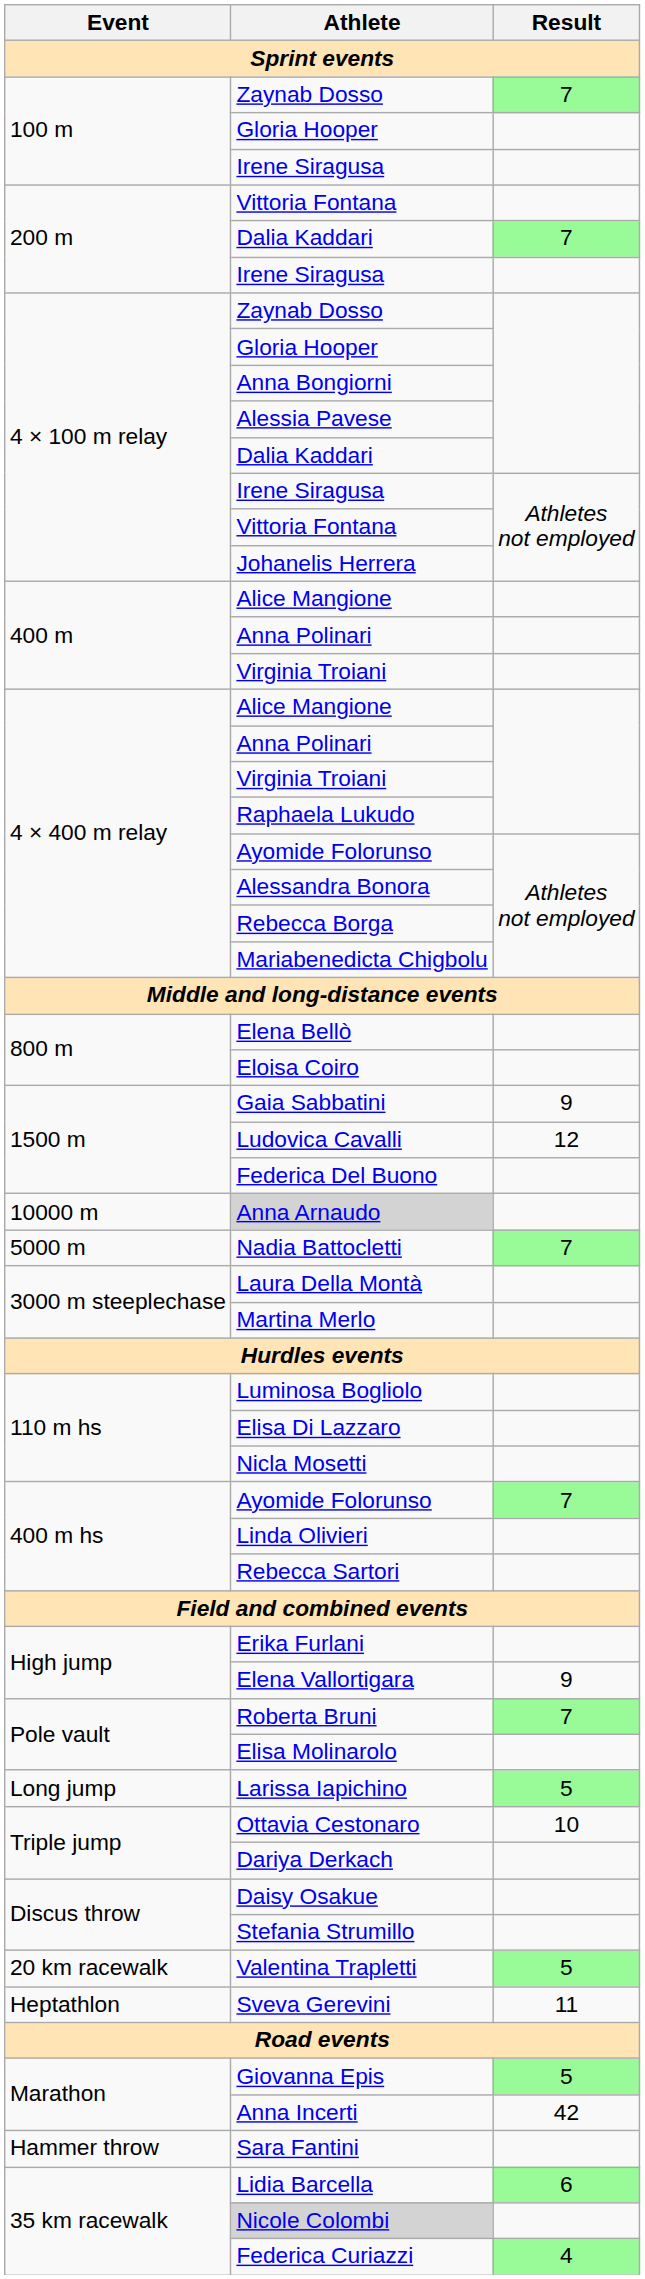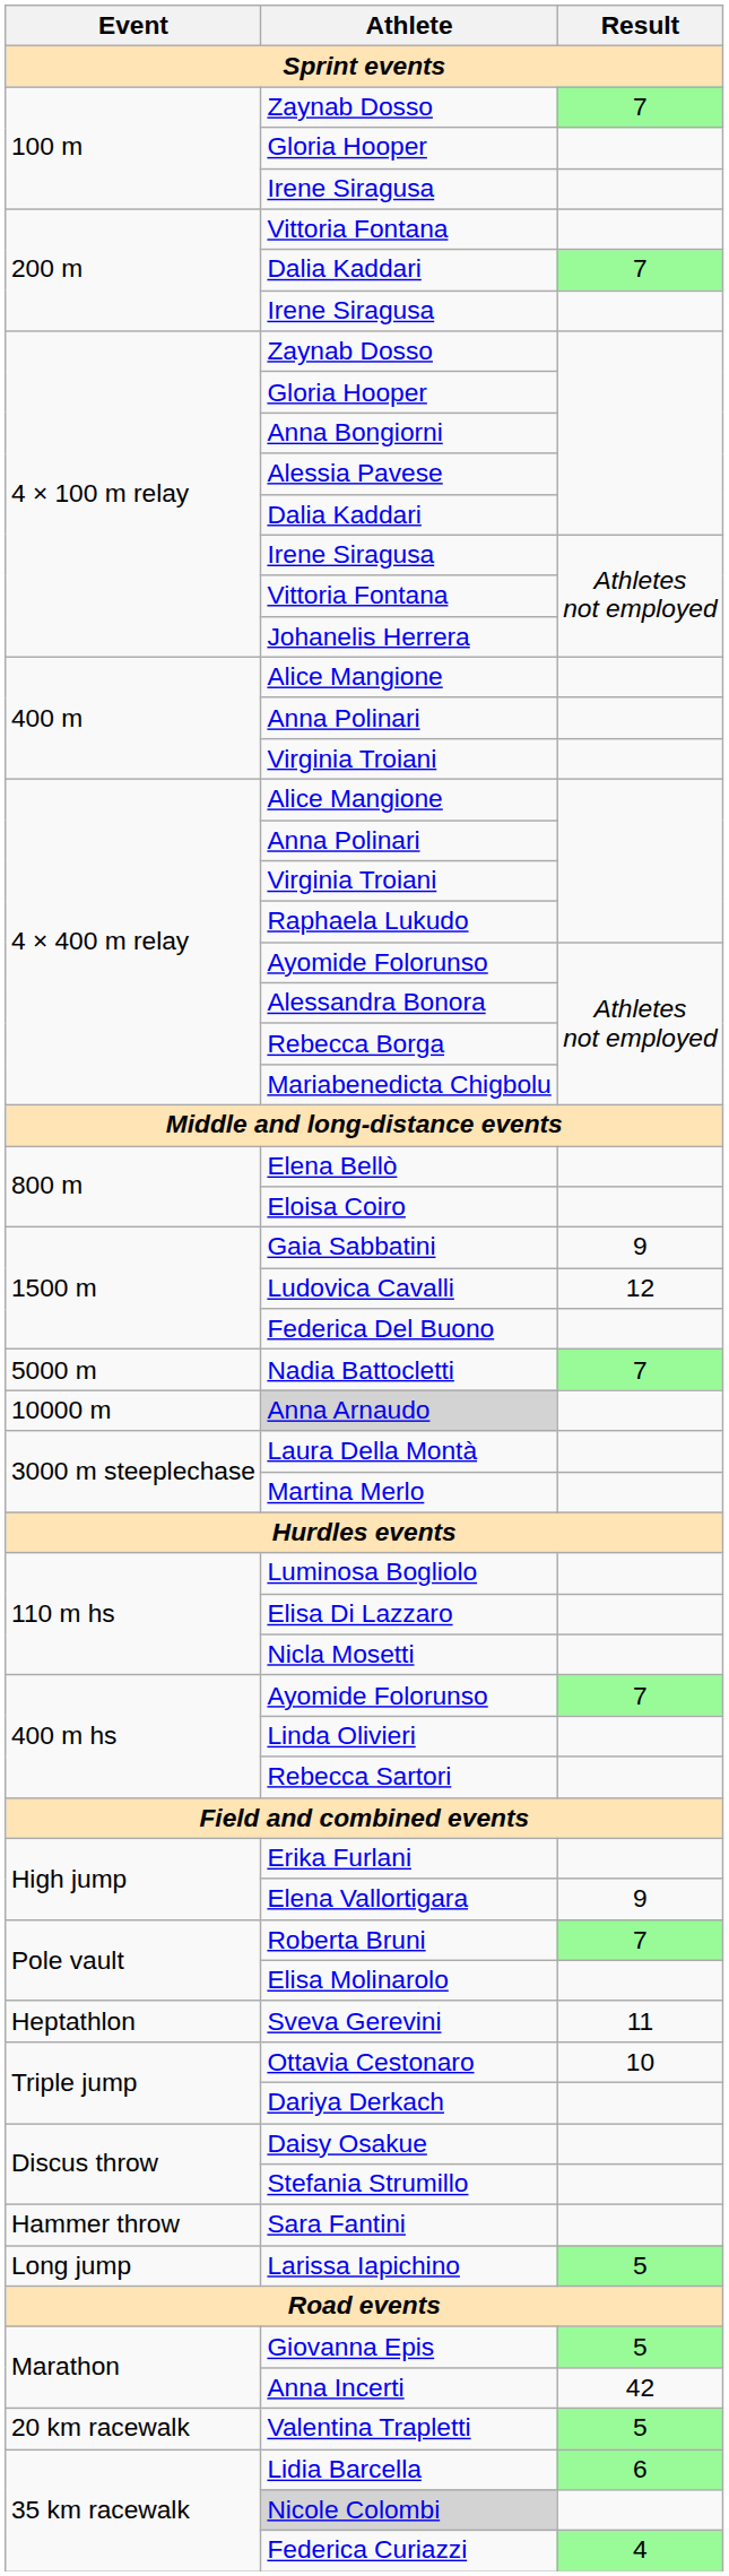 <table class="wikitable sortable" width= style="font-size:90%; text-align:left;">
 <tr>
 <th>Event</th>
 <th>Athlete</th>
 <th>Result</th>
 </tr>
 <tr>
 <td bgcolor=Moccasin colspan=3 align=center><strong><em>Sprint events</em></strong></td>
 </tr>
 <tr>
 <td rowspan=3>100 m</td>
 <td><a href='#'>Zaynab Dosso</a></td>
 <td align=center bgcolor=palegreen>7</td>
 </tr>
 <tr>
 <td><a href='#'>Gloria Hooper</a></td>
 <td align=center></td>
 </tr>
 <tr>
 <td><a href='#'>Irene Siragusa</a></td>
 <td align=center></td>
 </tr>
 <tr>
 <td rowspan=3>200 m</td>
 <td><a href='#'>Vittoria Fontana</a></td>
 <td align=center></td>
 </tr>
 <tr>
 <td><a href='#'>Dalia Kaddari</a></td>
 <td align=center bgcolor=palegreen>7</td>
 </tr>
 <tr>
 <td><a href='#'>Irene Siragusa</a></td>
 <td align=center></td>
 </tr>
 <tr>
 <td rowspan=8>4 × 100 m relay</td>
 <td><a href='#'>Zaynab Dosso</a></td>
 <td align=center rowspan=5></td>
 </tr>
 <tr>
 <td><a href='#'>Gloria Hooper</a></td>
 </tr>
 <tr>
 <td><a href='#'>Anna Bongiorni</a></td>
 </tr>
 <tr>
 <td><a href='#'>Alessia Pavese</a></td>
 </tr>
 <tr>
 <td><a href='#'>Dalia Kaddari</a></td>
 </tr>
 <tr>
 <td><a href='#'>Irene Siragusa</a></td>
 <td align=center rowspan=3><em>Athletes</em><br><em>not employed</em></td>
 </tr>
 <tr>
 <td><a href='#'>Vittoria Fontana</a></td>
 </tr>
 <tr>
 <td><a href='#'>Johanelis Herrera</a></td>
 </tr>
 <tr>
 <td rowspan=3>400 m</td>
 <td><a href='#'>Alice Mangione</a></td>
 <td align=center></td>
 </tr>
 <tr>
 <td><a href='#'>Anna Polinari</a></td>
 <td align=center></td>
 </tr>
 <tr>
 <td><a href='#'>Virginia Troiani</a></td>
 <td align=center></td>
 </tr>
 <tr>
 <td rowspan=8>4 × 400 m relay</td>
 <td><a href='#'>Alice Mangione</a></td>
 <td align=center  rowspan=4></td>
 </tr>
 <tr>
 <td><a href='#'>Anna Polinari</a></td>
 </tr>
 <tr>
 <td><a href='#'>Virginia Troiani</a></td>
 </tr>
 <tr>
 <td><a href='#'>Raphaela Lukudo</a></td>
 </tr>
 <tr>
 <td><a href='#'>Ayomide Folorunso</a></td>
 <td align=center rowspan=4><em>Athletes</em><br><em>not employed</em></td>
 </tr>
 <tr>
 <td><a href='#'>Alessandra Bonora</a></td>
 </tr>
 <tr>
 <td><a href='#'>Rebecca Borga</a></td>
 </tr>
 <tr>
 <td><a href='#'>Mariabenedicta Chigbolu</a></td>
 </tr>
 <tr>
 <td bgcolor=Moccasin colspan=3 align=center><strong><em>Middle and long-distance events</em></strong></td>
 </tr>
 <tr>
 <td rowspan=2>800 m</td>
 <td><a href='#'>Elena Bellò</a></td>
 <td align=center></td>
 </tr>
 <tr>
 <td><a href='#'>Eloisa Coiro</a></td>
 <td align=center></td>
 </tr>
 <tr>
 <td rowspan=3>1500 m</td>
 <td><a href='#'>Gaia Sabbatini</a></td>
 <td align=center>9</td>
 </tr>
 <tr>
 <td><a href='#'>Ludovica Cavalli</a></td>
 <td align=center>12</td>
 </tr>
 <tr>
 <td><a href='#'>Federica Del Buono</a></td>
 <td align=center></td>
 </tr>
 <tr>
+<td rowspan=1>5000 m</td>
+<td><a href='#'>Nadia Battocletti</a></td>
+<td align=center bgcolor=palegreen>7</td>
+</tr>
+<tr>
 <td rowspan=1>10000 m</td>
 <td bgcolor=lightgrey><a href='#'>Anna Arnaudo</a></td>
 <td align=center></td>
-</tr>
-<tr>
-<td rowspan=1>5000 m</td>
-<td><a href='#'>Nadia Battocletti</a></td>
-<td align=center bgcolor=palegreen>7</td>
 </tr>
 <tr>
 <td rowspan=2>3000 m steeplechase</td>
 <td><a href='#'>Laura Della Montà</a></td>
 <td align=center></td>
 </tr>
 <tr>
 <td><a href='#'>Martina Merlo</a></td>
 <td align=center></td>
 </tr>
 <tr>
 <td bgcolor=Moccasin colspan=3 align=center><strong><em>Hurdles events</em></strong></td>
 </tr>
 <tr>
 <td rowspan=3>110 m hs</td>
 <td><a href='#'>Luminosa Bogliolo</a></td>
 <td align=center></td>
 </tr>
 <tr>
 <td><a href='#'>Elisa Di Lazzaro</a></td>
 <td align=center></td>
 </tr>
 <tr>
 <td><a href='#'>Nicla Mosetti</a></td>
 <td align=center></td>
 </tr>
 <tr>
 <td rowspan=3>400 m hs</td>
 <td><a href='#'>Ayomide Folorunso</a></td>
 <td align=center bgcolor=palegreen>7</td>
 </tr>
 <tr>
 <td><a href='#'>Linda Olivieri</a></td>
 <td align=center></td>
 </tr>
 <tr>
 <td><a href='#'>Rebecca Sartori</a></td>
 <td align=center></td>
 </tr>
 <tr>
 <td bgcolor=Moccasin colspan=3 align=center><strong><em>Field and combined events</em></strong></td>
 </tr>
 <tr>
 <td rowspan=2>High jump</td>
 <td><a href='#'>Erika Furlani</a></td>
 <td align=center></td>
 </tr>
 <tr>
 <td><a href='#'>Elena Vallortigara</a></td>
 <td align=center>9</td>
 </tr>
 <tr>
 <td rowspan=2>Pole vault</td>
 <td><a href='#'>Roberta Bruni</a></td>
 <td align=center bgcolor=palegreen>7</td>
 </tr>
 <tr>
 <td><a href='#'>Elisa Molinarolo</a></td>
 <td align=center></td>
 </tr>
 <tr>
-<td rowspan=1>Long jump</td>
-<td><a href='#'>Larissa Iapichino</a></td>
-<td align=center bgcolor=palegreen>5</td>
+<td rowspan=1>Heptathlon</td>
+<td><a href='#'>Sveva Gerevini</a></td>
+<td align=center>11</td>
 </tr>
 <tr>
 <td rowspan=2>Triple jump</td>
 <td><a href='#'>Ottavia Cestonaro</a></td>
 <td align=center>10</td>
 </tr>
 <tr>
 <td><a href='#'>Dariya Derkach</a></td>
 <td align=center></td>
 </tr>
 <tr>
 <td rowspan=2>Discus throw</td>
 <td><a href='#'>Daisy Osakue</a></td>
 <td align=center></td>
 </tr>
 <tr>
 <td><a href='#'>Stefania Strumillo</a></td>
 <td align=center></td>
 </tr>
 <tr>
-<td rowspan=1>20 km racewalk</td>
-<td><a href='#'>Valentina Trapletti</a></td>
-<td align=center bgcolor=palegreen>5</td>
+<td rowspan=1>Hammer throw</td>
+<td><a href='#'>Sara Fantini</a></td>
+<td align=center></td>
 </tr>
 <tr>
-<td rowspan=1>Heptathlon</td>
-<td><a href='#'>Sveva Gerevini</a></td>
-<td align=center>11</td>
+<td rowspan=1>Long jump</td>
+<td><a href='#'>Larissa Iapichino</a></td>
+<td align=center bgcolor=palegreen>5</td>
 </tr>
 <tr>
 <td bgcolor=Moccasin colspan=3 align=center><strong><em>Road events</em></strong></td>
 </tr>
 <tr>
 <td rowspan=2>Marathon</td>
 <td><a href='#'>Giovanna Epis</a></td>
 <td align=center bgcolor=palegreen>5</td>
 </tr>
 <tr>
 <td><a href='#'>Anna Incerti</a></td>
 <td align=center>42</td>
 </tr>
 <tr>
-<td rowspan=1>Hammer throw</td>
-<td><a href='#'>Sara Fantini</a></td>
-<td align=center></td>
+<td rowspan=1>20 km racewalk</td>
+<td><a href='#'>Valentina Trapletti</a></td>
+<td align=center bgcolor=palegreen>5</td>
 </tr>
 <tr>
 <td rowspan=3>35 km racewalk</td>
 <td><a href='#'>Lidia Barcella</a></td>
 <td align=center bgcolor=palegreen>6</td>
 </tr>
 <tr>
 <td bgcolor=lightgrey><a href='#'>Nicole Colombi</a></td>
 <td align=center></td>
 </tr>
 <tr>
 <td><a href='#'>Federica Curiazzi</a></td>
 <td align=center bgcolor=palegreen>4</td>
 </tr>
 </table>
